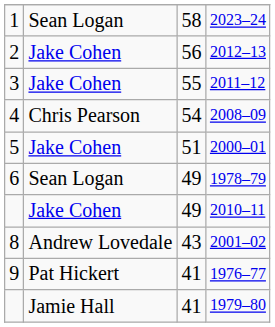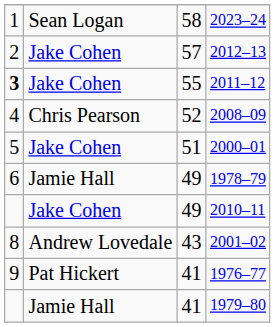 <table class="wikitable">
 <tr>
 </tr>
 <tr>
 <td>1</td>
 <td>Sean Logan</td>
 <td>58</td>
 <td style="font-size:80%;"><a href='#'>2023–24</a></td>
 </tr>
 <tr>
 <td>2</td>
 <td><a href='#'>Jake Cohen</a></td>
-<td>56</td>
+<td>57</td>
 <td style="font-size:80%;"><a href='#'>2012–13</a></td>
 </tr>
 <tr>
-<td>3</td>
+<td><strong>3</strong></td>
 <td><a href='#'>Jake Cohen</a></td>
 <td>55</td>
 <td style="font-size:80%;"><a href='#'>2011–12</a></td>
 </tr>
 <tr>
 <td>4</td>
 <td>Chris Pearson</td>
-<td>54</td>
+<td>52</td>
 <td style="font-size:80%;"><a href='#'>2008–09</a></td>
 </tr>
 <tr>
 <td>5</td>
 <td><a href='#'>Jake Cohen</a></td>
 <td>51</td>
 <td style="font-size:80%;"><a href='#'>2000–01</a></td>
 </tr>
 <tr>
 <td>6</td>
-<td>Sean Logan</td>
+<td>Jamie Hall</td>
 <td>49</td>
 <td style="font-size:80%;"><a href='#'>1978–79</a></td>
 </tr>
 <tr>
 <td></td>
 <td><a href='#'>Jake Cohen</a></td>
 <td>49</td>
 <td style="font-size:80%;"><a href='#'>2010–11</a></td>
 </tr>
 <tr>
 <td>8</td>
 <td>Andrew Lovedale</td>
 <td>43</td>
 <td style="font-size:80%;"><a href='#'>2001–02</a></td>
 </tr>
 <tr>
 <td>9</td>
 <td>Pat Hickert</td>
 <td>41</td>
 <td style="font-size:80%;"><a href='#'>1976–77</a></td>
 </tr>
 <tr>
 <td></td>
 <td>Jamie Hall</td>
 <td>41</td>
 <td style="font-size:80%;"><a href='#'>1979–80</a></td>
 </tr>
 </table>
